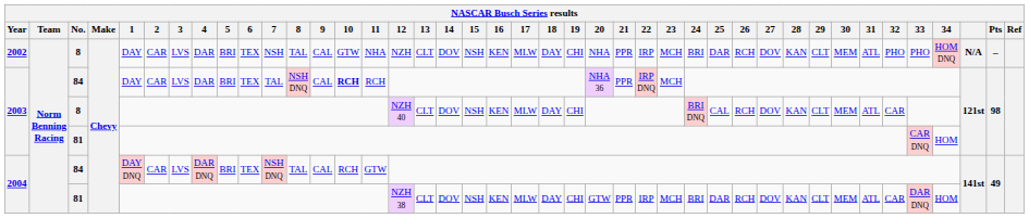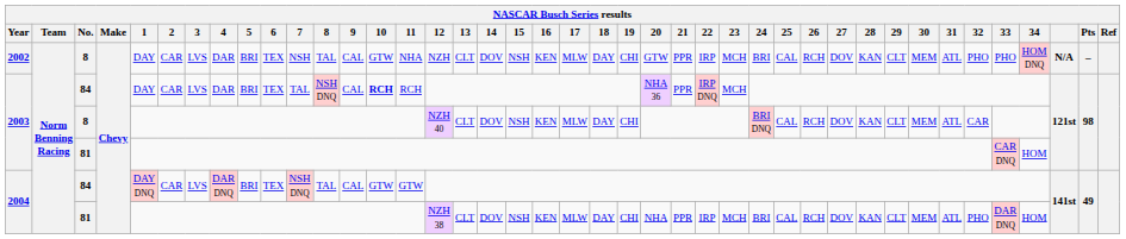 <table class="wikitable" style="text-align:center; font-size:75%">
 <tr>
 <th colspan=42><a href='#'>NASCAR Busch Series</a> results</th>
 </tr>
 <tr>
 <th>Year</th>
 <th>Team</th>
 <th>No.</th>
 <th>Make</th>
 <th>1</th>
 <th>2</th>
 <th>3</th>
 <th>4</th>
 <th>5</th>
 <th>6</th>
 <th>7</th>
 <th>8</th>
 <th>9</th>
 <th>10</th>
 <th>11</th>
 <th>12</th>
 <th>13</th>
 <th>14</th>
 <th>15</th>
 <th>16</th>
 <th>17</th>
 <th>18</th>
 <th>19</th>
 <th>20</th>
 <th>21</th>
 <th>22</th>
 <th>23</th>
 <th>24</th>
 <th>25</th>
 <th>26</th>
 <th>27</th>
 <th>28</th>
 <th>29</th>
 <th>30</th>
 <th>31</th>
 <th>32</th>
 <th>33</th>
 <th>34</th>
 <th></th>
 <th>Pts</th>
 <th>Ref</th>
 </tr>
 <tr>
 <th><a href='#'>2002</a></th>
 <th rowspan=6><a href='#'>Norm Benning Racing</a></th>
 <th>8</th>
 <th rowspan=6><a href='#'>Chevy</a></th>
 <td><a href='#'>DAY</a></td>
 <td><a href='#'>CAR</a></td>
 <td><a href='#'>LVS</a></td>
 <td><a href='#'>DAR</a></td>
 <td><a href='#'>BRI</a></td>
 <td><a href='#'>TEX</a></td>
 <td><a href='#'>NSH</a></td>
 <td><a href='#'>TAL</a></td>
 <td><a href='#'>CAL</a></td>
 <td><a href='#'>GTW</a></td>
 <td><a href='#'>NHA</a></td>
 <td><a href='#'>NZH</a></td>
 <td><a href='#'>CLT</a></td>
 <td><a href='#'>DOV</a></td>
 <td><a href='#'>NSH</a></td>
 <td><a href='#'>KEN</a></td>
 <td><a href='#'>MLW</a></td>
 <td><a href='#'>DAY</a></td>
 <td><a href='#'>CHI</a></td>
-<td><a href='#'>NHA</a></td>
+<td><a href='#'>GTW</a></td>
 <td><a href='#'>PPR</a></td>
 <td><a href='#'>IRP</a></td>
 <td><a href='#'>MCH</a></td>
 <td><a href='#'>BRI</a></td>
-<td><a href='#'>DAR</a></td>
+<td><a href='#'>CAL</a></td>
 <td><a href='#'>RCH</a></td>
 <td><a href='#'>DOV</a></td>
 <td><a href='#'>KAN</a></td>
 <td><a href='#'>CLT</a></td>
 <td><a href='#'>MEM</a></td>
 <td><a href='#'>ATL</a></td>
 <td><a href='#'>PHO</a></td>
 <td><a href='#'>PHO</a></td>
 <td style="background:#FFCFCF;"><a href='#'>HOM</a><br><small>DNQ</small></td>
 <th>N/A</th>
 <th>–</th>
 <th></th>
 </tr>
 <tr>
 <th rowspan=3><a href='#'>2003</a></th>
 <th>84</th>
 <td><a href='#'>DAY</a></td>
 <td><a href='#'>CAR</a></td>
 <td><a href='#'>LVS</a></td>
 <td><a href='#'>DAR</a></td>
 <td><a href='#'>BRI</a></td>
 <td><a href='#'>TEX</a></td>
 <td><a href='#'>TAL</a></td>
 <td style="background:#FFCFCF;"><a href='#'>NSH</a><br><small>DNQ</small></td>
 <td><a href='#'>CAL</a></td>
 <td><strong><a href='#'>RCH</a></strong></td>
 <td><a href='#'>RCH</a></td>
 <td colspan=8></td>
 <td style="background:#EFCFFF;"><a href='#'>NHA</a><br><small>36</small></td>
 <td><a href='#'>PPR</a></td>
 <td style="background:#FFCFCF;"><a href='#'>IRP</a><br><small>DNQ</small></td>
 <td><a href='#'>MCH</a></td>
 <td colspan=11></td>
 <th rowspan=3>121st</th>
 <th rowspan=3>98</th>
 <th rowspan=3></th>
 </tr>
 <tr>
 <th>8</th>
 <td colspan=11></td>
 <td style="background:#EFCFFF;"><a href='#'>NZH</a><br><small>40</small></td>
 <td><a href='#'>CLT</a></td>
 <td><a href='#'>DOV</a></td>
 <td><a href='#'>NSH</a></td>
 <td><a href='#'>KEN</a></td>
 <td><a href='#'>MLW</a></td>
 <td><a href='#'>DAY</a></td>
 <td><a href='#'>CHI</a></td>
 <td colspan=4></td>
 <td style="background:#FFCFCF;"><a href='#'>BRI</a><br><small>DNQ</small></td>
 <td><a href='#'>CAL</a></td>
 <td><a href='#'>RCH</a></td>
 <td><a href='#'>DOV</a></td>
 <td><a href='#'>KAN</a></td>
 <td><a href='#'>CLT</a></td>
 <td><a href='#'>MEM</a></td>
 <td><a href='#'>ATL</a></td>
 <td><a href='#'>CAR</a></td>
 <td colspan=2></td>
 </tr>
 <tr>
 <th>81</th>
 <td colspan=32></td>
 <td style="background:#FFCFCF;"><a href='#'>CAR</a><br><small>DNQ</small></td>
 <td><a href='#'>HOM</a></td>
 </tr>
 <tr>
 <th rowspan=2><a href='#'>2004</a></th>
 <th>84</th>
 <td style="background:#FFCFCF;"><a href='#'>DAY</a><br><small>DNQ</small></td>
 <td><a href='#'>CAR</a></td>
 <td><a href='#'>LVS</a></td>
 <td style="background:#FFCFCF;"><a href='#'>DAR</a><br><small>DNQ</small></td>
 <td><a href='#'>BRI</a></td>
 <td><a href='#'>TEX</a></td>
 <td style="background:#FFCFCF;"><a href='#'>NSH</a><br><small>DNQ</small></td>
 <td><a href='#'>TAL</a></td>
 <td><a href='#'>CAL</a></td>
-<td><a href='#'>RCH</a></td>
+<td><a href='#'>GTW</a></td>
 <td><a href='#'>GTW</a></td>
 <td colspan=23></td>
 <th rowspan=2>141st</th>
 <th rowspan=2>49</th>
 <th rowspan=2></th>
 </tr>
 <tr>
 <th>81</th>
 <td colspan=11></td>
 <td style="background:#EFCFFF;"><a href='#'>NZH</a><br><small>38</small></td>
 <td><a href='#'>CLT</a></td>
 <td><a href='#'>DOV</a></td>
 <td><a href='#'>NSH</a></td>
 <td><a href='#'>KEN</a></td>
 <td><a href='#'>MLW</a></td>
 <td><a href='#'>DAY</a></td>
 <td><a href='#'>CHI</a></td>
-<td><a href='#'>GTW</a></td>
+<td><a href='#'>NHA</a></td>
 <td><a href='#'>PPR</a></td>
 <td><a href='#'>IRP</a></td>
 <td><a href='#'>MCH</a></td>
 <td><a href='#'>BRI</a></td>
-<td><a href='#'>DAR</a></td>
+<td><a href='#'>CAL</a></td>
 <td><a href='#'>RCH</a></td>
 <td><a href='#'>DOV</a></td>
 <td><a href='#'>KAN</a></td>
 <td><a href='#'>CLT</a></td>
 <td><a href='#'>MEM</a></td>
 <td><a href='#'>ATL</a></td>
-<td><a href='#'>CAR</a></td>
+<td><a href='#'>PHO</a></td>
 <td style="background:#FFCFCF;"><a href='#'>DAR</a><br><small>DNQ</small></td>
 <td><a href='#'>HOM</a></td>
 </tr>
 </table>
